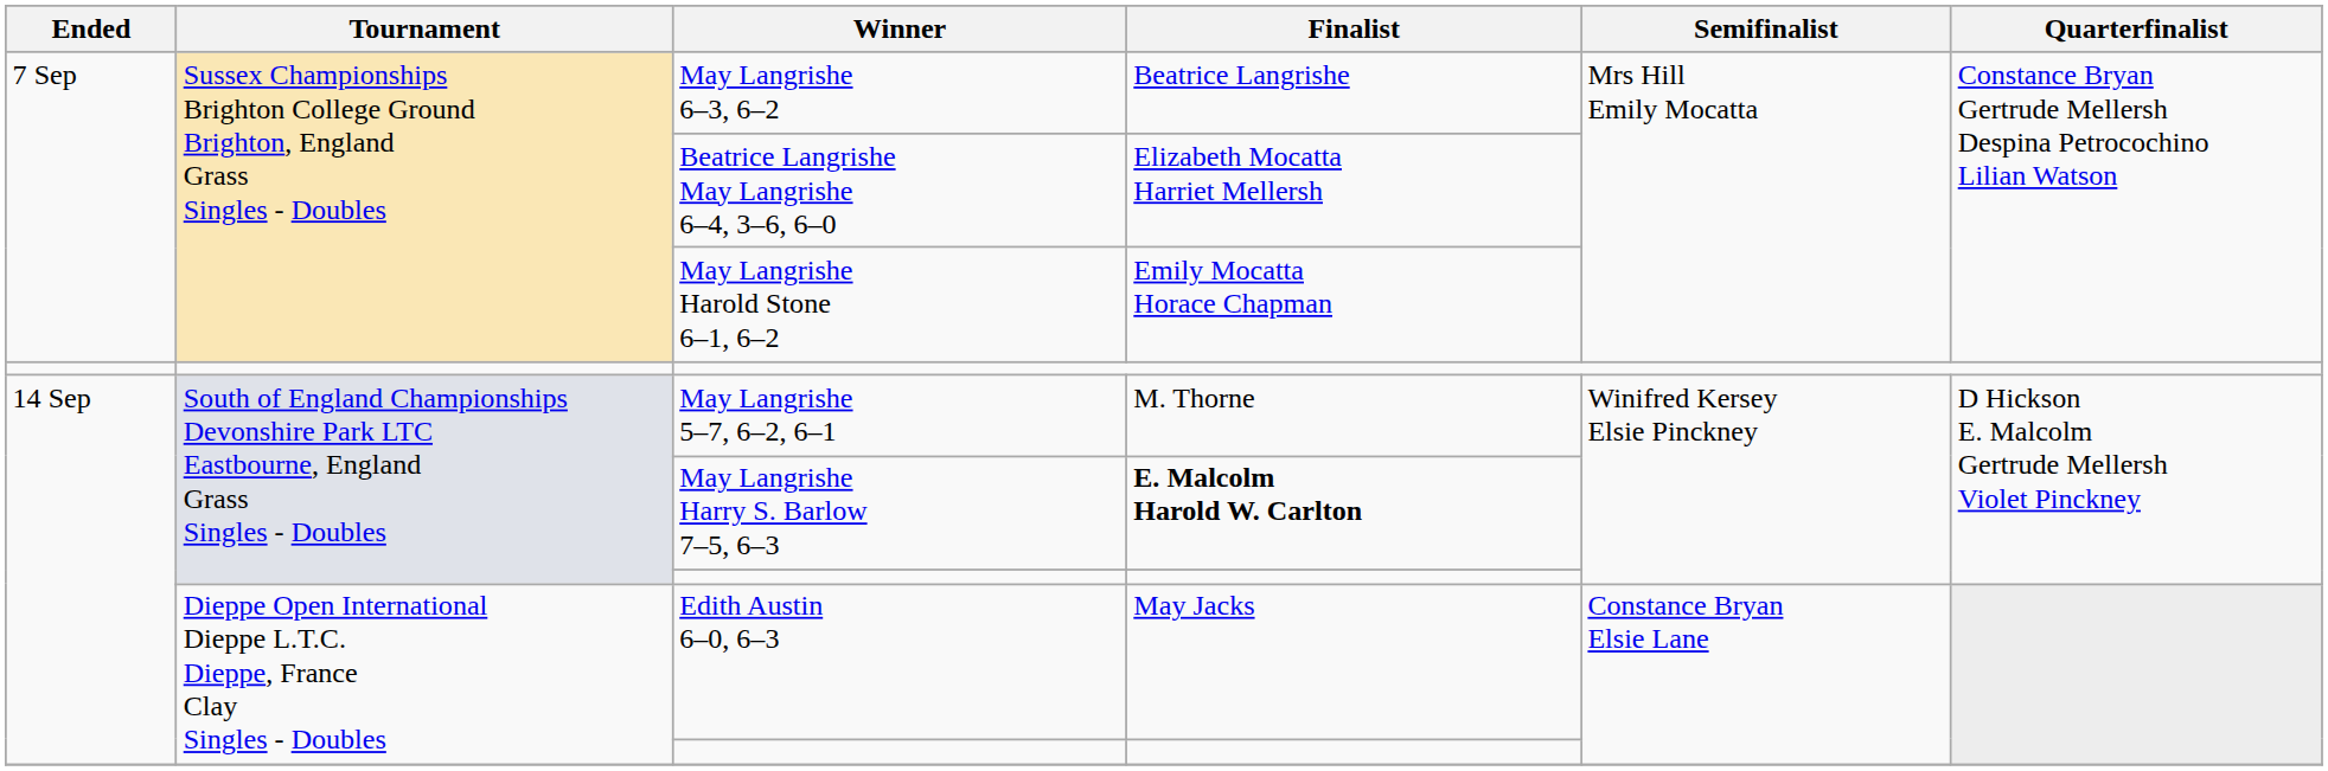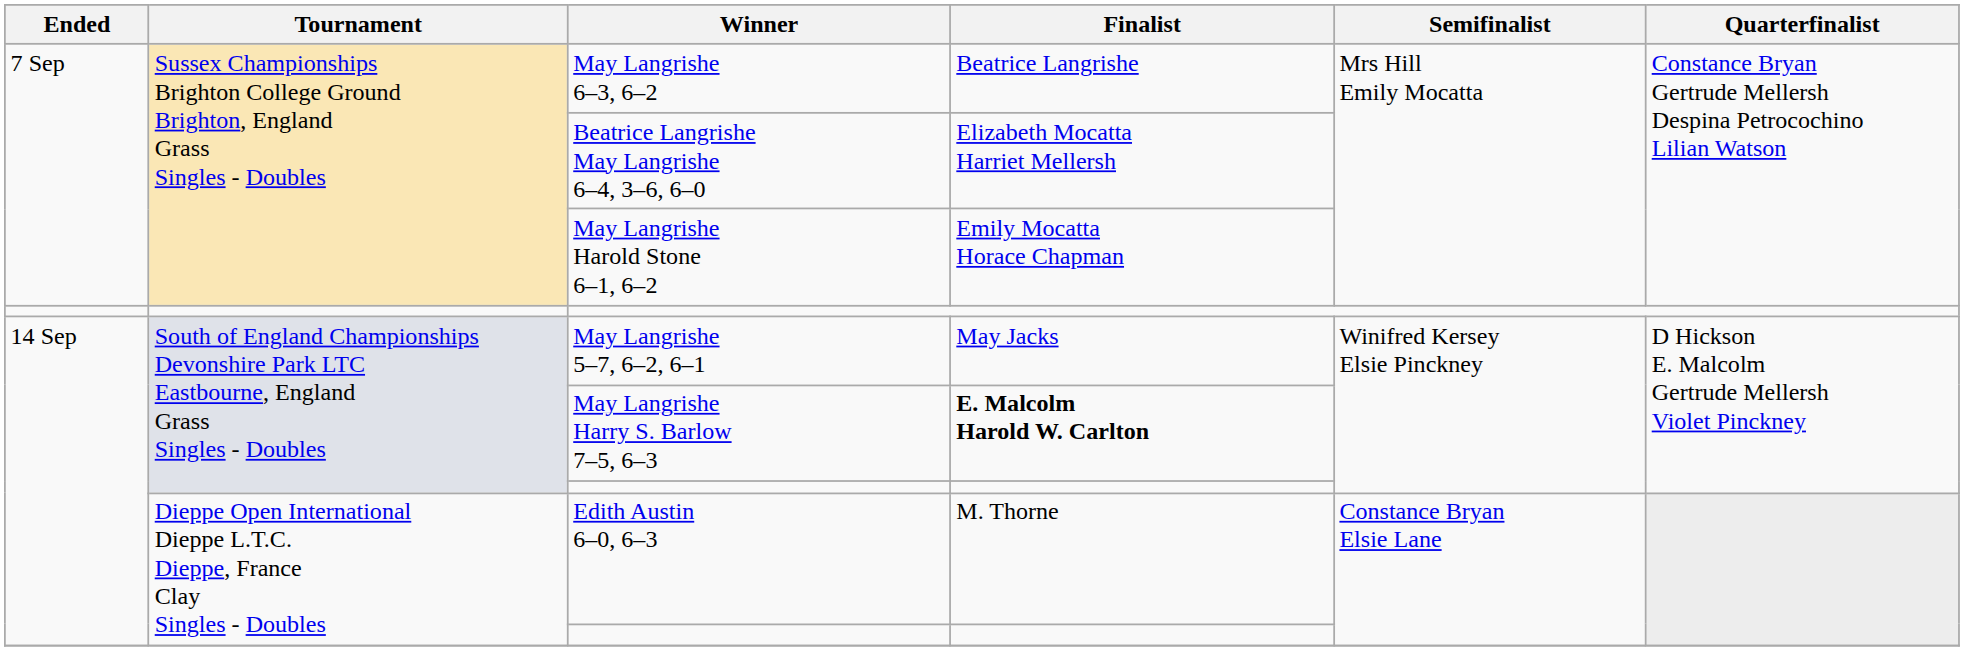 <table class="wikitable" style="font-size:85%;">
 <tr>
 <th width="75">Ended</th>
 <th width="230">Tournament</th>
 <th width="210">Winner</th>
 <th width="210">Finalist</th>
 <th width="170">Semifinalist</th>
 <th width="170">Quarterfinalist</th>
 </tr>
 <tr valign=top>
 <td rowspan=3>7 Sep</td>
 <td style="background:#fae7b5" rowspan=3><a href='#'>Sussex Championships</a><br>Brighton College Ground<br><a href='#'>Brighton</a>, England<br>Grass<br><a href='#'>Singles</a> - <a href='#'>Doubles</a></td>
 <td> <a href='#'>May Langrishe</a><br>6–3, 6–2</td>
 <td> <a href='#'>Beatrice Langrishe</a></td>
 <td rowspan=3> Mrs Hill<br> Emily Mocatta</td>
 <td rowspan=3> <a href='#'>Constance Bryan</a><br> Gertrude Mellersh<br> Despina Petrocochino<br> <a href='#'>Lilian Watson</a></td>
 </tr>
 <tr valign=top>
 <td> <a href='#'>Beatrice Langrishe</a><br> <a href='#'>May Langrishe</a><br>6–4, 3–6, 6–0</td>
 <td> <a href='#'>Elizabeth Mocatta</a><br> <a href='#'>Harriet Mellersh</a></td>
 </tr>
 <tr valign=top>
 <td> <a href='#'>May Langrishe</a><br> Harold Stone<br>6–1, 6–2</td>
 <td> <a href='#'>Emily Mocatta</a><br> <a href='#'>Horace Chapman</a></td>
 </tr>
 <tr valign=top>
 <td></td>
 <td></td>
 </tr>
 <tr valign=top>
 <td rowspan=5>14 Sep</td>
 <td style="background:#dfe2e9" rowspan=3><a href='#'>South of England Championships</a><br><a href='#'>Devonshire Park LTC</a><br><a href='#'>Eastbourne</a>,  England<br>Grass<br><a href='#'>Singles</a> - <a href='#'>Doubles</a></td>
 <td> <a href='#'>May Langrishe</a><br>5–7, 6–2, 6–1</td>
-<td> M. Thorne</td>
+<td> <a href='#'>May Jacks</a></td>
 <td rowspan=3> Winifred Kersey<br> Elsie Pinckney</td>
 <td rowspan=3>  D Hickson<br>  E. Malcolm<br> Gertrude Mellersh <br> <a href='#'>Violet Pinckney</a></td>
 </tr>
 <tr valign=top>
 <td> <a href='#'>May Langrishe</a><br>  <a href='#'>Harry S. Barlow</a><br>7–5, 6–3</td>
 <td><strong> E. Malcolm<br> Harold W. Carlton</strong></td>
 </tr>
 <tr valign=top>
 <td></td>
 <td></td>
 </tr>
 <tr valign=top>
 <td rowspan=2><a href='#'>Dieppe Open International</a><br>Dieppe L.T.C.<br><a href='#'>Dieppe</a>, France<br>Clay<br><a href='#'>Singles</a> - <a href='#'>Doubles</a></td>
 <td> <a href='#'>Edith Austin</a><br>6–0, 6–3</td>
-<td> <a href='#'>May Jacks</a></td>
+<td> M. Thorne</td>
 <td rowspan=2> <a href='#'>Constance Bryan</a> <br> <a href='#'>Elsie Lane</a></td>
 <td style="background:#ededed;" rowspan=2></td>
 </tr>
 <tr valign=top>
 <td></td>
 <td></td>
 </tr>
 <tr valign=top>
 </tr>
 </table>
